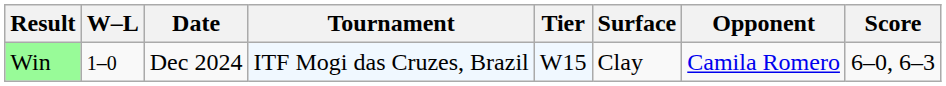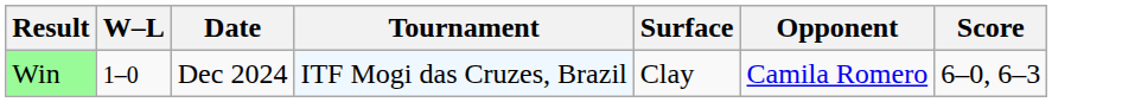 <table class="sortable wikitable">
 <tr>
 <th>Result</th>
 <th class="unsortable">W–L</th>
 <th>Date</th>
 <th>Tournament</th>
-<th>Tier</th>
 <th>Surface</th>
 <th>Opponent</th>
 <th class="unsortable">Score</th>
 </tr>
 <tr>
 <td style="background:#98fb98;">Win</td>
 <td><small>1–0</small></td>
 <td>Dec 2024</td>
 <td style="background:#f0f8ff;">ITF Mogi das Cruzes, Brazil</td>
-<td style="background:#f0f8ff;">W15</td>
 <td>Clay</td>
 <td> <a href='#'>Camila Romero</a></td>
 <td>6–0, 6–3</td>
 </tr>
 </table>
